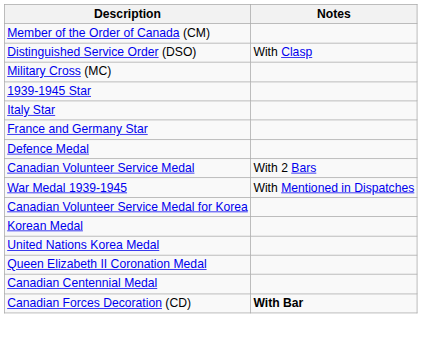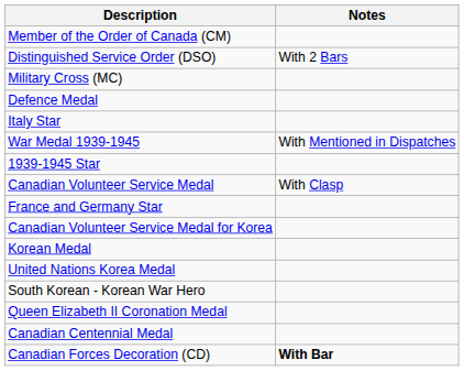 <table class="wikitable">
 <tr>
 <th><strong>Description</strong></th>
 <th><strong>Notes</strong></th>
 </tr>
 <tr>
 <td><a href='#'>Member of the Order of Canada</a> (CM)</td>
 <td></td>
 </tr>
 <tr>
 <td><a href='#'>Distinguished Service Order</a> (DSO)</td>
-<td>With <a href='#'>Clasp</a></td>
+<td>With 2 <a href='#'>Bars</a></td>
 </tr>
 <tr>
 <td><a href='#'>Military Cross</a> (MC)</td>
 <td></td>
 </tr>
 <tr>
-<td><a href='#'>1939-1945 Star</a></td>
+<td><a href='#'>Defence Medal</a></td>
 <td></td>
 </tr>
 <tr>
 <td><a href='#'>Italy Star</a></td>
 <td></td>
 </tr>
 <tr>
-<td><a href='#'>France and Germany Star</a></td>
-<td></td>
+<td><a href='#'>War Medal 1939-1945</a></td>
+<td>With <a href='#'>Mentioned in Dispatches</a></td>
 </tr>
 <tr>
-<td><a href='#'>Defence Medal</a></td>
+<td><a href='#'>1939-1945 Star</a></td>
 <td></td>
 </tr>
 <tr>
 <td><a href='#'>Canadian Volunteer Service Medal</a></td>
-<td>With 2 <a href='#'>Bars</a></td>
+<td>With <a href='#'>Clasp</a></td>
 </tr>
 <tr>
-<td><a href='#'>War Medal 1939-1945</a></td>
-<td>With <a href='#'>Mentioned in Dispatches</a></td>
+<td><a href='#'>France and Germany Star</a></td>
+<td></td>
 </tr>
 <tr>
 <td><a href='#'>Canadian Volunteer Service Medal for Korea</a></td>
 <td></td>
 </tr>
 <tr>
 <td><a href='#'>Korean Medal</a></td>
 <td></td>
 </tr>
 <tr>
 <td><a href='#'>United Nations Korea Medal</a></td>
+<td></td>
+</tr>
+<tr>
+<td>South Korean - Korean War Hero</td>
 <td></td>
 </tr>
 <tr>
 <td><a href='#'>Queen Elizabeth II Coronation Medal</a></td>
 <td></td>
 </tr>
 <tr>
 <td><a href='#'>Canadian Centennial Medal</a></td>
 <td></td>
 </tr>
 <tr>
 <td><a href='#'>Canadian Forces Decoration</a> (CD)</td>
 <td><strong>With Bar</strong></td>
 </tr>
 </table>
